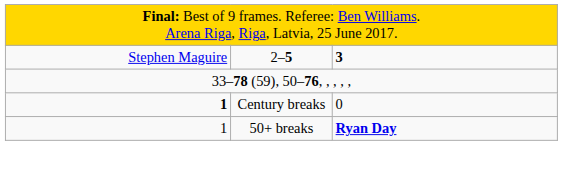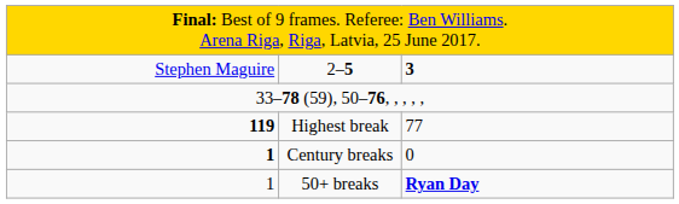 <table class="wikitable" style="font-size: 95%; margin: 1em auto 1em auto;">
 <tr>
 <td colspan="3" align="center" bgcolor="#ffd700"><strong>Final:</strong> Best of 9 frames. Referee: <a href='#'>Ben Williams</a>.<br><a href='#'>Arena Riga</a>, <a href='#'>Riga</a>, Latvia, 25 June 2017.</td>
 </tr>
 <tr>
 <td width="230" align="right"><a href='#'>Stephen Maguire</a><br></td>
 <td width="100" align="center">2–<strong>5</strong></td>
 <td><strong>3</strong></td>
 </tr>
 <tr>
 <td colspan="3" align="center" style="font-size: 100%">33–<strong>78</strong> (59), 50–<strong>76</strong>, , , , , </td>
 </tr>
 <tr>
+<td align="right"><strong>119</strong></td>
+<td align="center">Highest break</td>
+<td>77</td>
+</tr>
+<tr>
 <td align="right"><strong>1</strong></td>
 <td align="center">Century breaks</td>
 <td>0</td>
 </tr>
 <tr>
 <td align="right">1</td>
 <td align="center">50+ breaks</td>
 <td width="230"><strong><a href='#'>Ryan Day</a></strong><br></td>
 </tr>
 </table>
